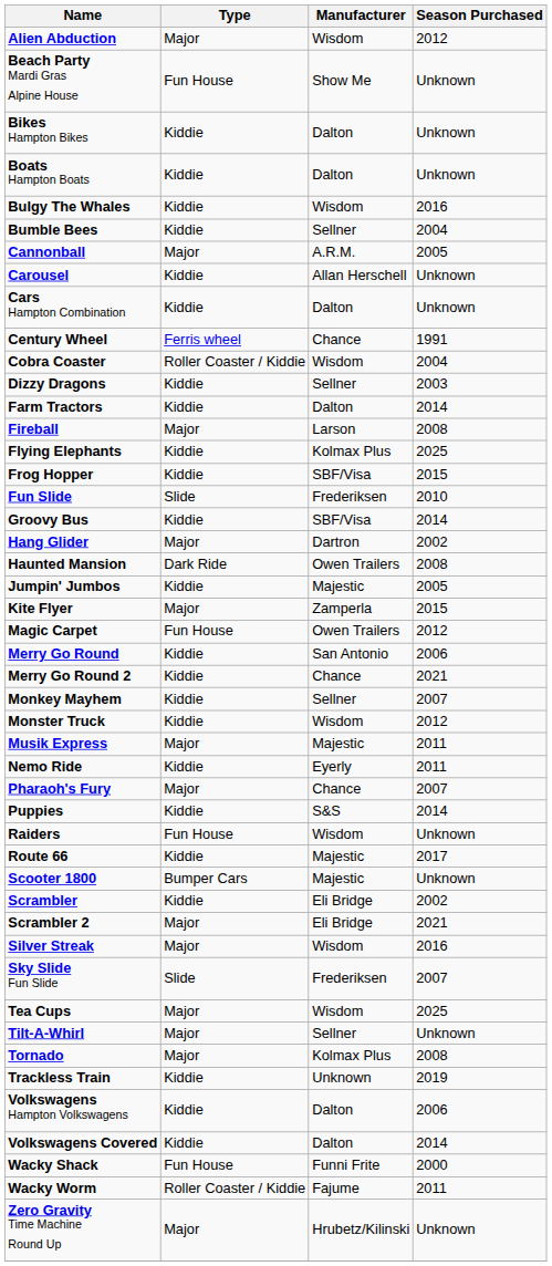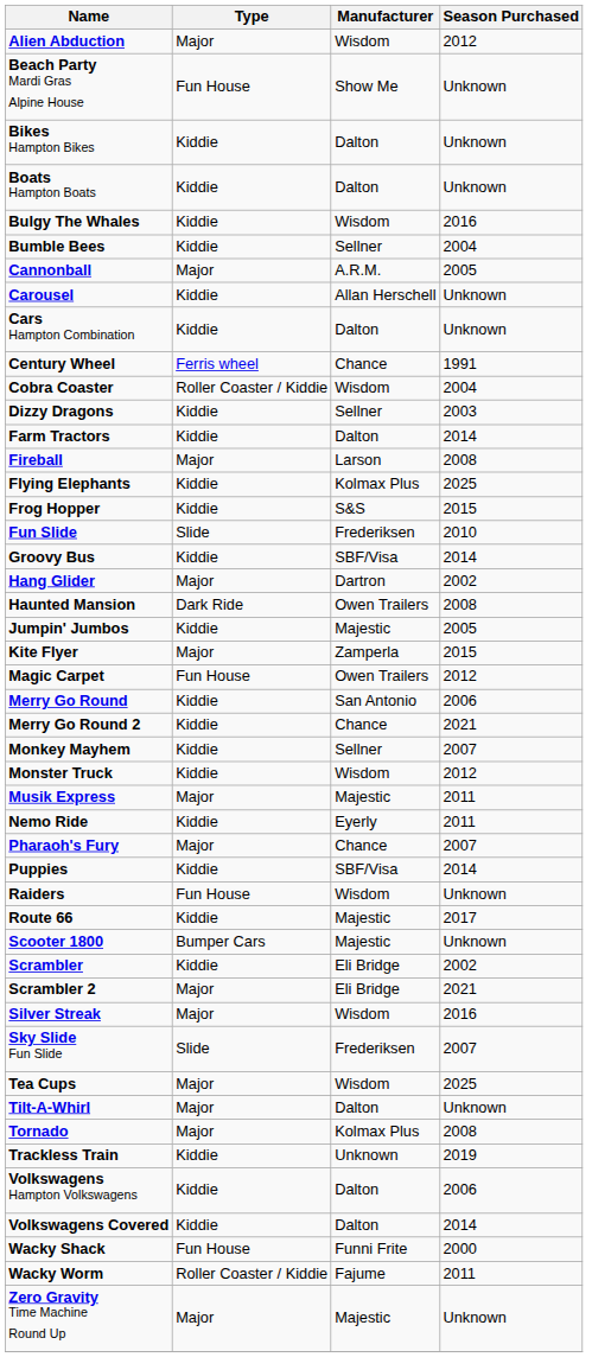 <table class="wikitable sortable">
 <tr>
 <th>Name</th>
 <th>Type</th>
 <th>Manufacturer</th>
 <th>Season Purchased</th>
 </tr>
 <tr>
 <td><strong><a href='#'>Alien Abduction</a></strong></td>
 <td>Major</td>
 <td>Wisdom</td>
 <td>2012</td>
 </tr>
 <tr>
 <td><strong>Beach Party</strong><br><sup>Mardi Gras<br>Alpine House</sup></td>
 <td>Fun House</td>
 <td>Show Me</td>
 <td>Unknown</td>
 </tr>
 <tr>
 <td><strong>Bikes</strong><br><sup>Hampton Bikes</sup></td>
 <td>Kiddie</td>
 <td>Dalton</td>
 <td>Unknown</td>
 </tr>
 <tr>
 <td><strong>Boats</strong><br><sup>Hampton Boats</sup></td>
 <td>Kiddie</td>
 <td>Dalton</td>
 <td>Unknown</td>
 </tr>
 <tr>
 <td><strong>Bulgy The Whales</strong></td>
 <td>Kiddie</td>
 <td>Wisdom</td>
 <td>2016</td>
 </tr>
 <tr>
 <td><strong>Bumble Bees</strong></td>
 <td>Kiddie</td>
 <td>Sellner</td>
 <td>2004</td>
 </tr>
 <tr>
 <td><strong><a href='#'>Cannonball</a></strong></td>
 <td>Major</td>
 <td>A.R.M.</td>
 <td>2005</td>
 </tr>
 <tr>
 <td><strong><a href='#'>Carousel</a></strong></td>
 <td>Kiddie</td>
 <td>Allan Herschell</td>
 <td>Unknown</td>
 </tr>
 <tr>
 <td><strong>Cars</strong><br><sup>Hampton Combination</sup></td>
 <td>Kiddie</td>
 <td>Dalton</td>
 <td>Unknown</td>
 </tr>
 <tr>
 <td><strong>Century Wheel</strong></td>
 <td><a href='#'>Ferris wheel</a></td>
 <td>Chance</td>
 <td>1991</td>
 </tr>
 <tr>
 <td><strong>Cobra Coaster</strong></td>
 <td>Roller Coaster / Kiddie</td>
 <td>Wisdom</td>
 <td>2004</td>
 </tr>
 <tr>
 <td><strong>Dizzy Dragons</strong></td>
 <td>Kiddie</td>
 <td>Sellner</td>
 <td>2003</td>
 </tr>
 <tr>
 <td><strong>Farm Tractors</strong></td>
 <td>Kiddie</td>
 <td>Dalton</td>
 <td>2014</td>
 </tr>
 <tr>
 <td><strong><a href='#'>Fireball</a></strong></td>
 <td>Major</td>
 <td>Larson</td>
 <td>2008</td>
 </tr>
 <tr>
 <td><strong>Flying Elephants</strong></td>
 <td>Kiddie</td>
 <td>Kolmax Plus</td>
 <td>2025</td>
 </tr>
 <tr>
 <td><strong>Frog Hopper</strong></td>
 <td>Kiddie</td>
-<td>SBF/Visa</td>
+<td>S&S</td>
 <td>2015</td>
 </tr>
 <tr>
 <td><strong><a href='#'>Fun Slide</a></strong></td>
 <td>Slide</td>
 <td>Frederiksen</td>
 <td>2010</td>
 </tr>
 <tr>
 <td><strong>Groovy Bus</strong></td>
 <td>Kiddie</td>
 <td>SBF/Visa</td>
 <td>2014</td>
 </tr>
 <tr>
 <td><strong><a href='#'>Hang Glider</a></strong></td>
 <td>Major</td>
 <td>Dartron</td>
 <td>2002</td>
 </tr>
 <tr>
 <td><strong>Haunted Mansion</strong></td>
 <td>Dark Ride</td>
 <td>Owen Trailers</td>
 <td>2008</td>
 </tr>
 <tr>
 <td><strong>Jumpin' Jumbos</strong></td>
 <td>Kiddie</td>
 <td>Majestic</td>
 <td>2005</td>
 </tr>
 <tr>
 <td><strong>Kite Flyer</strong></td>
 <td>Major</td>
 <td>Zamperla</td>
 <td>2015</td>
 </tr>
 <tr>
 <td><strong>Magic Carpet</strong></td>
 <td>Fun House</td>
 <td>Owen Trailers</td>
 <td>2012</td>
 </tr>
 <tr>
 <td><strong><a href='#'>Merry Go Round</a></strong></td>
 <td>Kiddie</td>
 <td>San Antonio</td>
 <td>2006</td>
 </tr>
 <tr>
 <td><strong>Merry Go Round 2</strong></td>
 <td>Kiddie</td>
 <td>Chance</td>
 <td>2021</td>
 </tr>
 <tr>
 <td><strong>Monkey Mayhem</strong></td>
 <td>Kiddie</td>
 <td>Sellner</td>
 <td>2007</td>
 </tr>
 <tr>
 <td><strong>Monster Truck</strong></td>
 <td>Kiddie</td>
 <td>Wisdom</td>
 <td>2012</td>
 </tr>
 <tr>
 <td><strong><a href='#'>Musik Express</a></strong></td>
 <td>Major</td>
 <td>Majestic</td>
 <td>2011</td>
 </tr>
 <tr>
 <td><strong>Nemo Ride</strong></td>
 <td>Kiddie</td>
 <td>Eyerly</td>
 <td>2011</td>
 </tr>
 <tr>
 <td><strong><a href='#'>Pharaoh's Fury</a></strong></td>
 <td>Major</td>
 <td>Chance</td>
 <td>2007</td>
 </tr>
 <tr>
 <td><strong>Puppies</strong></td>
 <td>Kiddie</td>
-<td>S&S</td>
+<td>SBF/Visa</td>
 <td>2014</td>
 </tr>
 <tr>
 <td><strong>Raiders</strong></td>
 <td>Fun House</td>
 <td>Wisdom</td>
 <td>Unknown</td>
 </tr>
 <tr>
 <td><strong>Route 66</strong></td>
 <td>Kiddie</td>
 <td>Majestic</td>
 <td>2017</td>
 </tr>
 <tr>
 <td><strong><a href='#'>Scooter 1800</a></strong></td>
 <td>Bumper Cars</td>
 <td>Majestic</td>
 <td>Unknown</td>
 </tr>
 <tr>
 <td><strong><a href='#'>Scrambler</a></strong></td>
 <td>Kiddie</td>
 <td>Eli Bridge</td>
 <td>2002</td>
 </tr>
 <tr>
 <td><strong>Scrambler 2</strong></td>
 <td>Major</td>
 <td>Eli Bridge</td>
 <td>2021</td>
 </tr>
 <tr>
 <td><strong><a href='#'>Silver Streak</a></strong></td>
 <td>Major</td>
 <td>Wisdom</td>
 <td>2016</td>
 </tr>
 <tr>
 <td><strong><a href='#'>Sky Slide</a></strong><br><sup>Fun Slide</sup></td>
 <td>Slide</td>
 <td>Frederiksen</td>
 <td>2007</td>
 </tr>
 <tr>
 <td><strong>Tea Cups</strong></td>
 <td>Major</td>
 <td>Wisdom</td>
 <td>2025</td>
 </tr>
 <tr>
 <td><strong><a href='#'>Tilt-A-Whirl</a></strong></td>
 <td>Major</td>
-<td>Sellner</td>
+<td>Dalton</td>
 <td>Unknown</td>
 </tr>
 <tr>
 <td><strong><a href='#'>Tornado</a></strong></td>
 <td>Major</td>
 <td>Kolmax Plus</td>
 <td>2008</td>
 </tr>
 <tr>
 <td><strong>Trackless Train</strong></td>
 <td>Kiddie</td>
 <td>Unknown</td>
 <td>2019</td>
 </tr>
 <tr>
 <td><strong>Volkswagens</strong><br><sup>Hampton Volkswagens</sup></td>
 <td>Kiddie</td>
 <td>Dalton</td>
 <td>2006</td>
 </tr>
 <tr>
 <td><strong>Volkswagens Covered</strong></td>
 <td>Kiddie</td>
 <td>Dalton</td>
 <td>2014</td>
 </tr>
 <tr>
 <td><strong>Wacky Shack</strong></td>
 <td>Fun House</td>
 <td>Funni Frite</td>
 <td>2000</td>
 </tr>
 <tr>
 <td><strong>Wacky Worm</strong></td>
 <td>Roller Coaster / Kiddie</td>
 <td>Fajume</td>
 <td>2011</td>
 </tr>
 <tr>
 <td><strong><a href='#'>Zero Gravity</a></strong><br><sup>Time Machine<br>Round Up</sup></td>
 <td>Major</td>
-<td>Hrubetz/Kilinski</td>
+<td>Majestic</td>
 <td>Unknown</td>
 </tr>
 <tr>
 </tr>
 </table>
